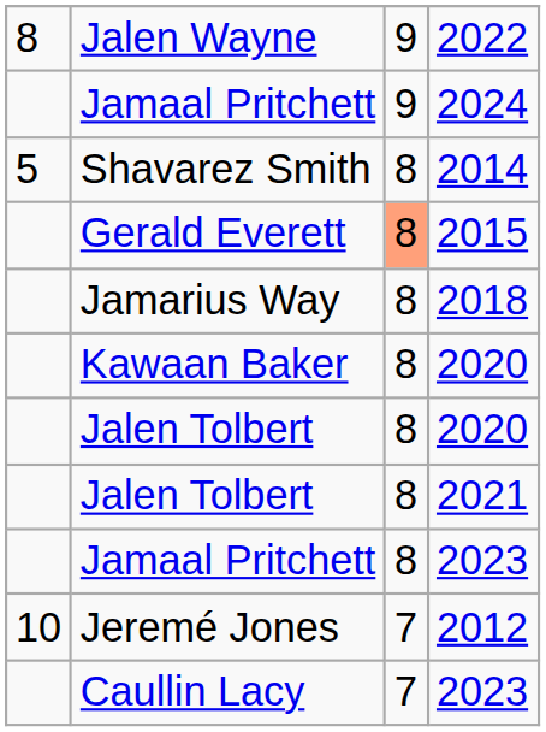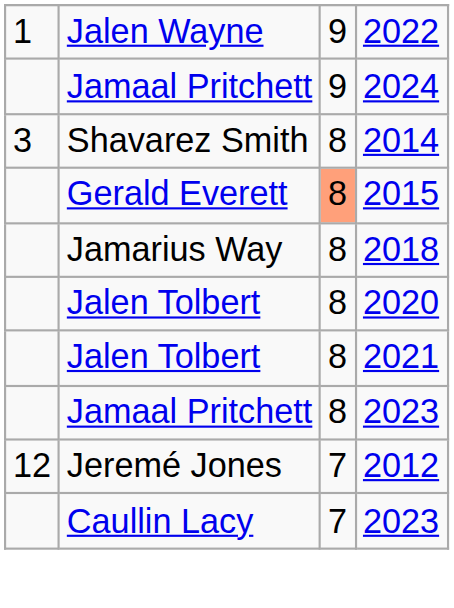 <table class="wikitable">
 <tr>
 </tr>
 <tr>
-<td>8</td>
+<td>1</td>
 <td><a href='#'>Jalen Wayne</a></td>
 <td>9</td>
 <td><a href='#'>2022</a></td>
 </tr>
 <tr>
 <td></td>
 <td><a href='#'>Jamaal Pritchett</a></td>
 <td>9</td>
 <td><a href='#'>2024</a></td>
 </tr>
 <tr>
-<td>5</td>
+<td>3</td>
 <td>Shavarez Smith</td>
 <td>8</td>
 <td><a href='#'>2014</a></td>
 </tr>
 <tr>
 <td></td>
 <td><a href='#'>Gerald Everett</a></td>
 <td style="background: lightsalmon;">8</td>
 <td><a href='#'>2015</a></td>
 </tr>
 <tr>
 <td></td>
 <td>Jamarius Way</td>
 <td>8</td>
 <td><a href='#'>2018</a></td>
-</tr>
-<tr>
-<td></td>
-<td><a href='#'>Kawaan Baker</a></td>
-<td>8</td>
-<td><a href='#'>2020</a></td>
 </tr>
 <tr>
 <td></td>
 <td><a href='#'>Jalen Tolbert</a></td>
 <td>8</td>
 <td><a href='#'>2020</a></td>
 </tr>
 <tr>
 <td></td>
 <td><a href='#'>Jalen Tolbert</a></td>
 <td>8</td>
 <td><a href='#'>2021</a></td>
 </tr>
 <tr>
 <td></td>
 <td><a href='#'>Jamaal Pritchett</a></td>
 <td>8</td>
 <td><a href='#'>2023</a></td>
 </tr>
 <tr>
-<td>10</td>
+<td>12</td>
 <td>Jeremé Jones</td>
 <td>7</td>
 <td><a href='#'>2012</a></td>
 </tr>
 <tr>
 <td></td>
 <td><a href='#'>Caullin Lacy</a></td>
 <td>7</td>
 <td><a href='#'>2023</a></td>
 </tr>
 </table>
